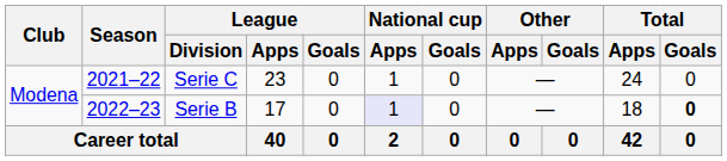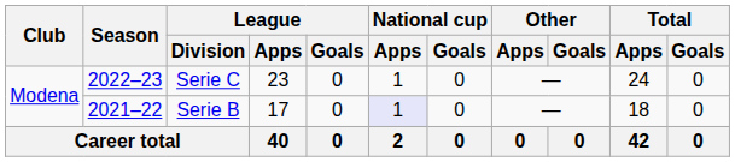 <table class="wikitable" style="text-align:center">
 <tr>
 <th rowspan="2">Club</th>
 <th rowspan="2">Season</th>
 <th colspan="3">League</th>
 <th colspan="2">National cup</th>
 <th colspan="2">Other</th>
 <th colspan="2">Total</th>
 </tr>
 <tr>
 <th>Division</th>
 <th>Apps</th>
 <th>Goals</th>
 <th>Apps</th>
 <th>Goals</th>
 <th>Apps</th>
 <th>Goals</th>
 <th>Apps</th>
 <th>Goals</th>
 </tr>
 <tr>
 <td rowspan="2"><a href='#'>Modena</a></td>
-<td><a href='#'>2021–22</a></td>
+<td><a href='#'>2022–23</a></td>
 <td><a href='#'>Serie C</a></td>
 <td>23</td>
 <td>0</td>
 <td>1</td>
 <td>0</td>
 <td colspan="2">—</td>
 <td>24</td>
 <td>0</td>
 </tr>
 <tr>
-<td><a href='#'>2022–23</a></td>
+<td><a href='#'>2021–22</a></td>
 <td><a href='#'>Serie B</a></td>
 <td>17</td>
 <td>0</td>
 <td style="background: lavender;">1</td>
 <td>0</td>
 <td colspan="2">—</td>
 <td>18</td>
-<td><strong>0</strong></td>
+<td>0</td>
 </tr>
 <tr>
 <th colspan="3">Career total</th>
 <th>40</th>
 <th>0</th>
 <th>2</th>
 <th>0</th>
 <th>0</th>
 <th>0</th>
 <th>42</th>
 <th>0</th>
 </tr>
 </table>
